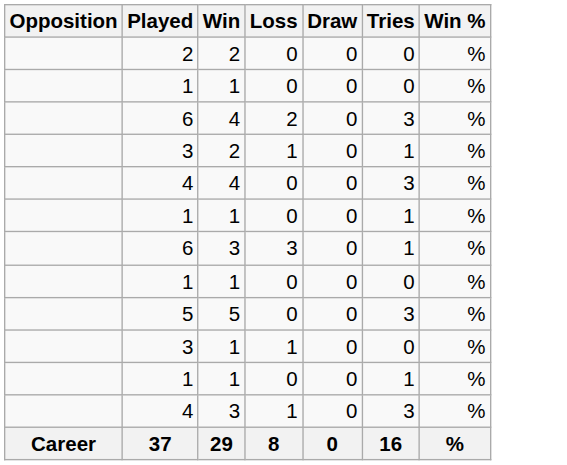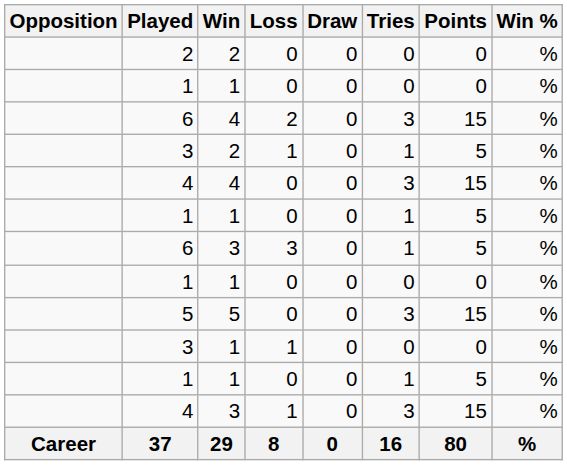 <table class="wikitable sortable" style="font-size: 95%; text-align: right;">
 <tr>
 <th>Opposition</th>
 <th>Played</th>
 <th>Win</th>
 <th>Loss</th>
 <th>Draw</th>
 <th>Tries</th>
+<th>Points</th>
 <th>Win %</th>
 </tr>
 <tr>
 <td align="left"></td>
 <td>2</td>
 <td>2</td>
+<td>0</td>
 <td>0</td>
 <td>0</td>
 <td>0</td>
 <td>%</td>
 </tr>
 <tr>
 <td align="left"></td>
 <td>1</td>
 <td>1</td>
 <td>0</td>
 <td>0</td>
 <td>0</td>
+<td>0</td>
 <td>%</td>
 </tr>
 <tr>
 <td align="left"></td>
 <td>6</td>
 <td>4</td>
 <td>2</td>
 <td>0</td>
 <td>3</td>
+<td>15</td>
 <td>%</td>
 </tr>
 <tr>
 <td align="left"></td>
 <td>3</td>
 <td>2</td>
 <td>1</td>
 <td>0</td>
 <td>1</td>
+<td>5</td>
 <td>%</td>
 </tr>
 <tr>
 <td align="left"></td>
 <td>4</td>
 <td>4</td>
 <td>0</td>
 <td>0</td>
 <td>3</td>
+<td>15</td>
 <td>%</td>
 </tr>
 <tr>
 <td align="left"></td>
 <td>1</td>
 <td>1</td>
 <td>0</td>
 <td>0</td>
 <td>1</td>
+<td>5</td>
 <td>%</td>
 </tr>
 <tr>
 <td align="left"></td>
 <td>6</td>
 <td>3</td>
 <td>3</td>
 <td>0</td>
 <td>1</td>
+<td>5</td>
 <td>%</td>
 </tr>
 <tr>
 <td align="left"></td>
 <td>1</td>
 <td>1</td>
+<td>0</td>
 <td>0</td>
 <td>0</td>
 <td>0</td>
 <td>%</td>
 </tr>
 <tr>
 <td align="left"></td>
 <td>5</td>
 <td>5</td>
 <td>0</td>
 <td>0</td>
 <td>3</td>
+<td>15</td>
 <td>%</td>
 </tr>
 <tr>
 <td align="left"></td>
 <td>3</td>
 <td>1</td>
 <td>1</td>
+<td>0</td>
 <td>0</td>
 <td>0</td>
 <td>%</td>
 </tr>
 <tr>
 <td align="left"></td>
 <td>1</td>
 <td>1</td>
 <td>0</td>
 <td>0</td>
 <td>1</td>
+<td>5</td>
 <td>%</td>
 </tr>
 <tr>
 <td align="left"></td>
 <td>4</td>
 <td>3</td>
 <td>1</td>
 <td>0</td>
 <td>3</td>
+<td>15</td>
 <td>%</td>
 </tr>
 <tr class="sortbottom">
 <th style="text-align:center;">Career</th>
 <th>37</th>
 <th>29</th>
 <th>8</th>
 <th>0</th>
 <th>16</th>
+<th>80</th>
 <th>%</th>
 </tr>
 </table>
